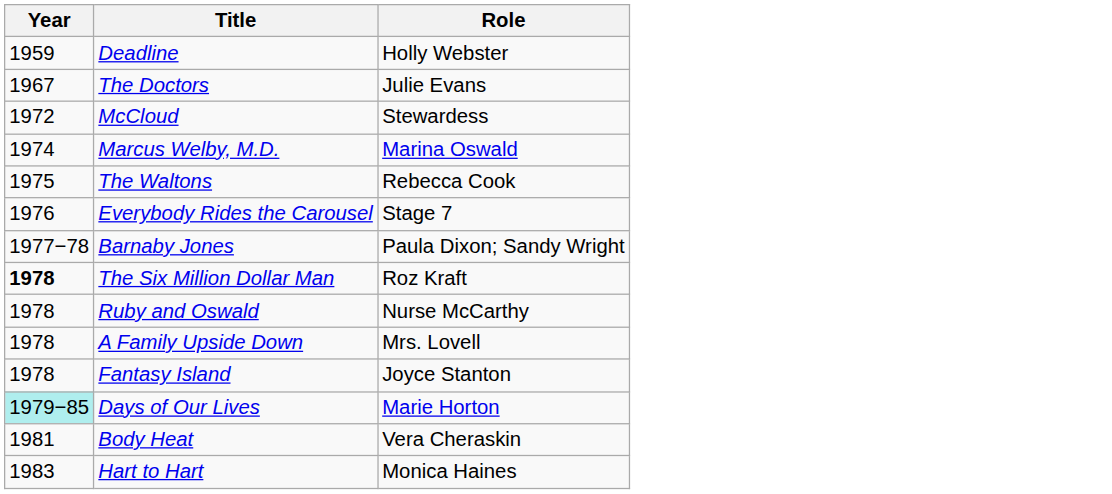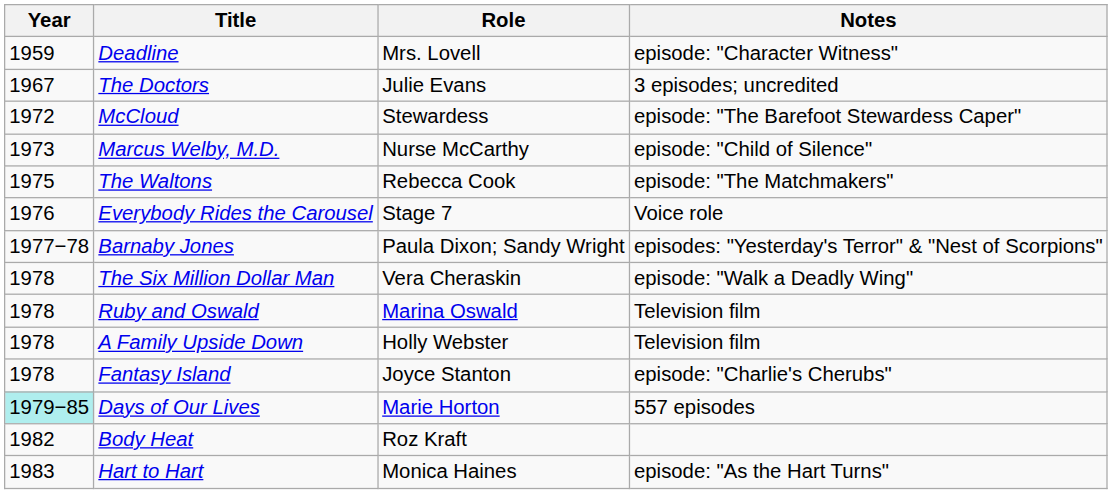 <table class="wikitable">
 <tr>
 <th>Year</th>
 <th>Title</th>
 <th>Role</th>
+<th>Notes</th>
 </tr>
 <tr>
 <td>1959</td>
 <td><em><a href='#'>Deadline</a></em></td>
-<td>Holly Webster</td>
+<td>Mrs. Lovell</td>
+<td>episode: "Character Witness"</td>
 </tr>
 <tr>
 <td>1967</td>
 <td><em><a href='#'>The Doctors</a></em></td>
 <td>Julie Evans</td>
+<td>3 episodes; uncredited</td>
 </tr>
 <tr>
 <td>1972</td>
 <td><em><a href='#'>McCloud</a></em></td>
 <td>Stewardess</td>
+<td>episode: "The Barefoot Stewardess Caper"</td>
 </tr>
 <tr>
-<td>1974</td>
+<td>1973</td>
 <td><em><a href='#'>Marcus Welby, M.D.</a></em></td>
-<td><a href='#'>Marina Oswald</a></td>
+<td>Nurse McCarthy</td>
+<td>episode: "Child of Silence"</td>
 </tr>
 <tr>
 <td>1975</td>
 <td><em><a href='#'>The Waltons</a></em></td>
 <td>Rebecca Cook</td>
+<td>episode: "The Matchmakers"</td>
 </tr>
 <tr>
 <td>1976</td>
 <td><em><a href='#'>Everybody Rides the Carousel</a></em></td>
 <td>Stage 7</td>
+<td>Voice role</td>
 </tr>
 <tr>
 <td>1977−78</td>
 <td><em><a href='#'>Barnaby Jones</a></em></td>
 <td>Paula Dixon; Sandy Wright</td>
+<td>episodes: "Yesterday's Terror" & "Nest of Scorpions"</td>
 </tr>
 <tr>
-<td><strong>1978</strong></td>
+<td>1978</td>
 <td><em><a href='#'>The Six Million Dollar Man</a></em></td>
-<td>Roz Kraft</td>
+<td>Vera Cheraskin</td>
+<td>episode: "Walk a Deadly Wing"</td>
 </tr>
 <tr>
 <td>1978</td>
 <td><em><a href='#'>Ruby and Oswald</a></em></td>
-<td>Nurse McCarthy</td>
+<td><a href='#'>Marina Oswald</a></td>
+<td>Television film</td>
 </tr>
 <tr>
 <td>1978</td>
 <td><em><a href='#'>A Family Upside Down</a></em></td>
-<td>Mrs. Lovell</td>
+<td>Holly Webster</td>
+<td>Television film</td>
 </tr>
 <tr>
 <td>1978</td>
 <td><em><a href='#'>Fantasy Island</a></em></td>
 <td>Joyce Stanton</td>
+<td>episode: "Charlie's Cherubs"</td>
 </tr>
 <tr>
 <td style="background: paleturquoise;">1979−85</td>
 <td><em><a href='#'>Days of Our Lives</a></em></td>
 <td><a href='#'>Marie Horton</a></td>
+<td>557 episodes</td>
 </tr>
 <tr>
-<td>1981</td>
+<td>1982</td>
 <td><em><a href='#'>Body Heat</a></em></td>
-<td>Vera Cheraskin</td>
+<td>Roz Kraft</td>
+<td></td>
 </tr>
 <tr>
 <td>1983</td>
 <td><em><a href='#'>Hart to Hart</a></em></td>
 <td>Monica Haines</td>
+<td>episode: "As the Hart Turns"</td>
 </tr>
 </table>
